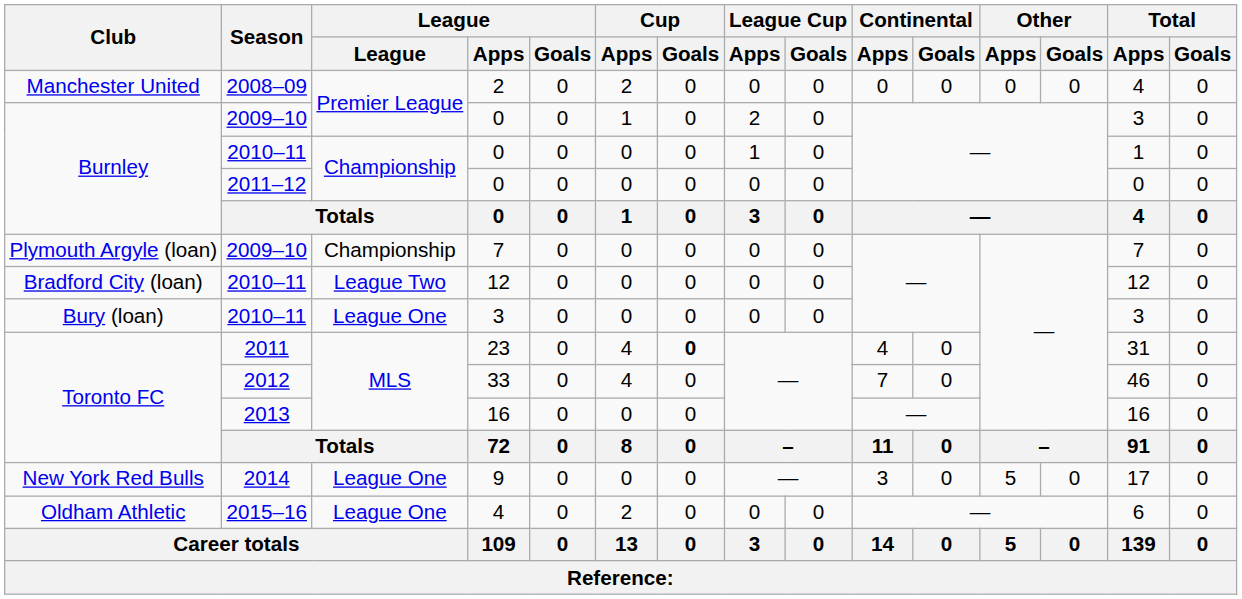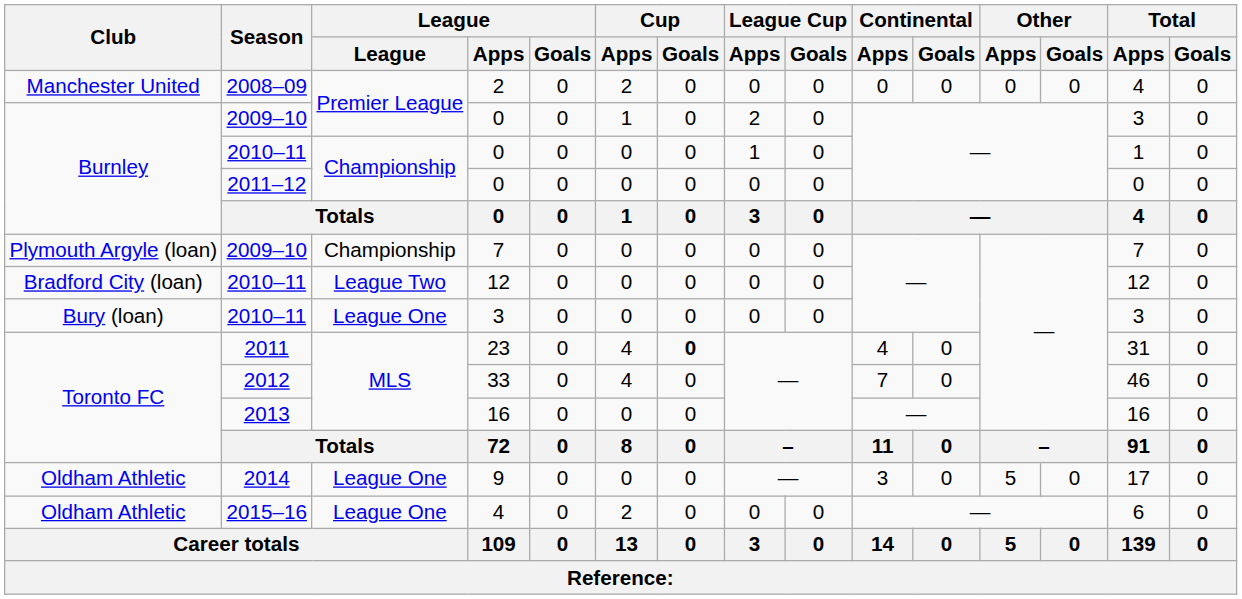 <table class="wikitable" style="text-align:center">
 <tr>
 <th rowspan="2">Club</th>
 <th rowspan="2">Season</th>
 <th colspan="3">League</th>
 <th colspan="2">Cup</th>
 <th colspan="2">League Cup</th>
 <th colspan="2">Continental</th>
 <th colspan="2">Other</th>
 <th colspan="2">Total</th>
 </tr>
 <tr>
 <th>League</th>
 <th>Apps</th>
 <th>Goals</th>
 <th>Apps</th>
 <th>Goals</th>
 <th>Apps</th>
 <th>Goals</th>
 <th>Apps</th>
 <th>Goals</th>
 <th>Apps</th>
 <th>Goals</th>
 <th>Apps</th>
 <th>Goals</th>
 </tr>
 <tr>
 <td><a href='#'>Manchester United</a></td>
 <td><a href='#'>2008–09</a></td>
 <td rowspan="2"><a href='#'>Premier League</a></td>
 <td>2</td>
 <td>0</td>
 <td>2</td>
 <td>0</td>
 <td>0</td>
 <td>0</td>
 <td>0</td>
 <td>0</td>
 <td>0</td>
 <td>0</td>
 <td>4</td>
 <td>0</td>
 </tr>
 <tr>
 <td rowspan="4"><a href='#'>Burnley</a></td>
 <td><a href='#'>2009–10</a></td>
 <td>0</td>
 <td>0</td>
 <td>1</td>
 <td>0</td>
 <td>2</td>
 <td>0</td>
 <td rowspan="3" colspan="4">—</td>
 <td>3</td>
 <td>0</td>
 </tr>
 <tr>
 <td><a href='#'>2010–11</a></td>
 <td rowspan="2"><a href='#'>Championship</a></td>
 <td>0</td>
 <td>0</td>
 <td>0</td>
 <td>0</td>
 <td>1</td>
 <td>0</td>
 <td>1</td>
 <td>0</td>
 </tr>
 <tr>
 <td><a href='#'>2011–12</a></td>
 <td>0</td>
 <td>0</td>
 <td>0</td>
 <td>0</td>
 <td>0</td>
 <td>0</td>
 <td>0</td>
 <td>0</td>
 </tr>
 <tr>
 <th colspan="2">Totals</th>
 <th>0</th>
 <th>0</th>
 <th>1</th>
 <th>0</th>
 <th>3</th>
 <th>0</th>
 <th colspan="4">—</th>
 <th>4</th>
 <th>0</th>
 </tr>
 <tr>
 <td><a href='#'>Plymouth Argyle</a> (loan)</td>
 <td><a href='#'>2009–10</a></td>
 <td>Championship</td>
 <td>7</td>
 <td>0</td>
 <td>0</td>
 <td>0</td>
 <td>0</td>
 <td>0</td>
 <td rowspan="3" colspan="2">—</td>
 <td rowspan="6" colspan="2">—</td>
 <td>7</td>
 <td>0</td>
 </tr>
 <tr>
 <td><a href='#'>Bradford City</a> (loan)</td>
 <td><a href='#'>2010–11</a></td>
 <td><a href='#'>League Two</a></td>
 <td>12</td>
 <td>0</td>
 <td>0</td>
 <td>0</td>
 <td>0</td>
 <td>0</td>
 <td>12</td>
 <td>0</td>
 </tr>
 <tr>
 <td><a href='#'>Bury</a> (loan)</td>
 <td><a href='#'>2010–11</a></td>
 <td><a href='#'>League One</a></td>
 <td>3</td>
 <td>0</td>
 <td>0</td>
 <td>0</td>
 <td>0</td>
 <td>0</td>
 <td>3</td>
 <td>0</td>
 </tr>
 <tr>
 <td rowspan="4"><a href='#'>Toronto FC</a></td>
 <td><a href='#'>2011</a></td>
 <td rowspan="3"><a href='#'>MLS</a></td>
 <td>23</td>
 <td>0</td>
 <td>4</td>
 <td><strong>0</strong></td>
 <td rowspan="3" colspan="2">—</td>
 <td>4</td>
 <td>0</td>
 <td>31</td>
 <td>0</td>
 </tr>
 <tr>
 <td><a href='#'>2012</a></td>
 <td>33</td>
 <td>0</td>
 <td>4</td>
 <td>0</td>
 <td>7</td>
 <td>0</td>
 <td>46</td>
 <td>0</td>
 </tr>
 <tr>
 <td><a href='#'>2013</a></td>
 <td>16</td>
 <td>0</td>
 <td>0</td>
 <td>0</td>
 <td colspan="2">—</td>
 <td>16</td>
 <td>0</td>
 </tr>
 <tr>
 <th colspan="2">Totals</th>
 <th>72</th>
 <th>0</th>
 <th>8</th>
 <th>0</th>
 <th colspan="2">–</th>
 <th>11</th>
 <th>0</th>
 <th colspan="2">–</th>
 <th>91</th>
 <th>0</th>
 </tr>
 <tr>
-<td><a href='#'>New York Red Bulls</a></td>
+<td><a href='#'>Oldham Athletic</a></td>
 <td><a href='#'>2014</a></td>
 <td><a href='#'>League One</a></td>
 <td>9</td>
 <td>0</td>
 <td>0</td>
 <td>0</td>
 <td colspan="2">—</td>
 <td>3</td>
 <td>0</td>
 <td>5</td>
 <td>0</td>
 <td>17</td>
 <td>0</td>
 </tr>
 <tr>
 <td><a href='#'>Oldham Athletic</a></td>
 <td><a href='#'>2015–16</a></td>
 <td><a href='#'>League One</a></td>
 <td>4</td>
 <td>0</td>
 <td>2</td>
 <td>0</td>
 <td>0</td>
 <td>0</td>
 <td rowspan="1" colspan="4">—</td>
 <td>6</td>
 <td>0</td>
 </tr>
 <tr>
 <th colspan="3">Career totals</th>
 <th>109</th>
 <th>0</th>
 <th>13</th>
 <th>0</th>
 <th>3</th>
 <th>0</th>
 <th>14</th>
 <th>0</th>
 <th>5</th>
 <th>0</th>
 <th>139</th>
 <th>0</th>
 </tr>
 <tr>
 <th colspan="15">Reference:</th>
 </tr>
 </table>
